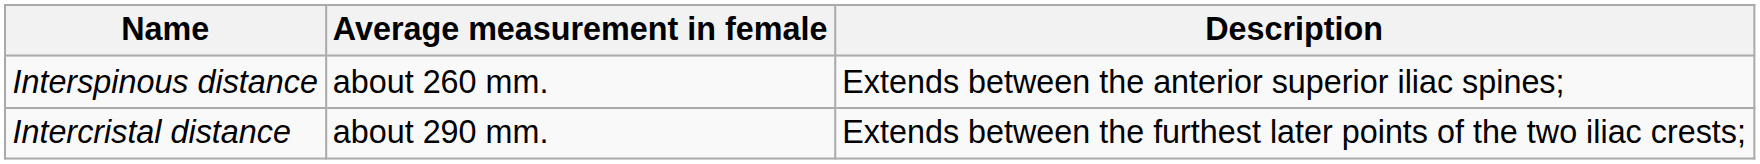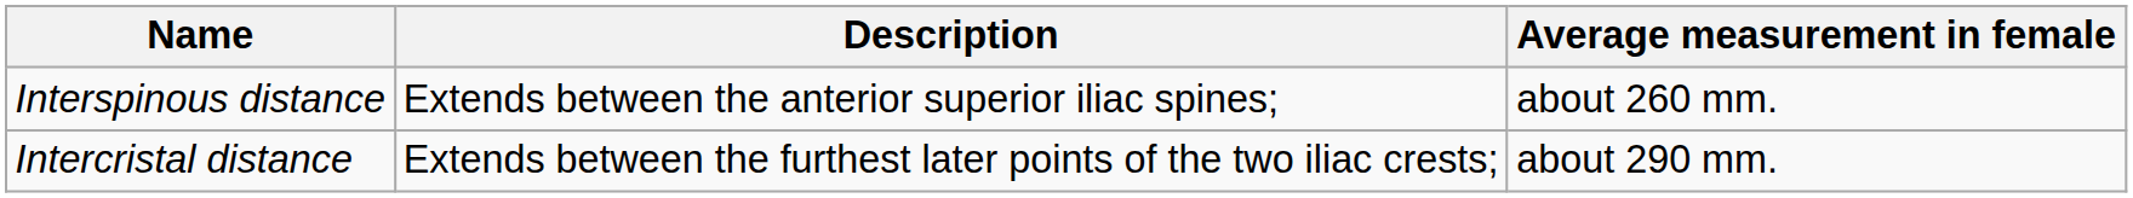 <table class="wikitable">
 <tr>
 <th>Name</th>
+<th>Description</th>
 <th>Average measurement in female</th>
-<th>Description</th>
 </tr>
 <tr>
 <td><em>Interspinous distance</em></td>
+<td>Extends between the anterior superior iliac spines;</td>
 <td>about 260 mm.</td>
-<td>Extends between the anterior superior iliac spines;</td>
 </tr>
 <tr>
 <td><em>Intercristal distance</em></td>
+<td>Extends between the furthest later points of the two iliac crests;</td>
 <td>about 290 mm.</td>
-<td>Extends between the furthest later points of the two iliac crests;</td>
 </tr>
 </table>
